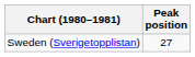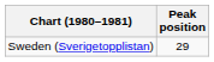 <table class="wikitable">
 <tr>
 <th>Chart (1980–1981)</th>
 <th>Peak<br>position</th>
 </tr>
 <tr>
 <td>Sweden (<a href='#'>Sverigetopplistan</a>)</td>
-<td align="center">27</td>
+<td align="center">29</td>
 </tr>
 </table>
